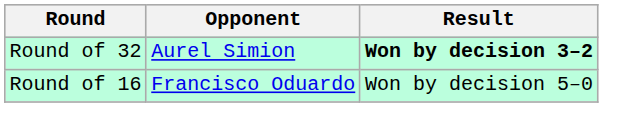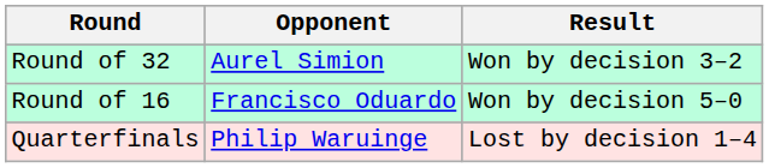 <table class="wikitable" style="font-size:95%">
 <tr>
 <th>Round</th>
 <th>Opponent</th>
 <th>Result</th>
 </tr>
 <tr bgcolor=#bfd>
 <td>Round of 32</td>
 <td> <a href='#'>Aurel Simion</a></td>
-<td><strong>Won by decision 3–2</strong></td>
+<td>Won by decision 3–2</td>
 </tr>
 <tr bgcolor=#bfd>
 <td>Round of 16</td>
 <td> <a href='#'>Francisco Oduardo</a></td>
 <td>Won by decision 5–0</td>
 </tr>
+<tr bgcolor=#ffe3e3>
+<td>Quarterfinals</td>
+<td> <a href='#'>Philip Waruinge</a></td>
+<td>Lost by decision 1–4</td>
+</tr>
 </table>
